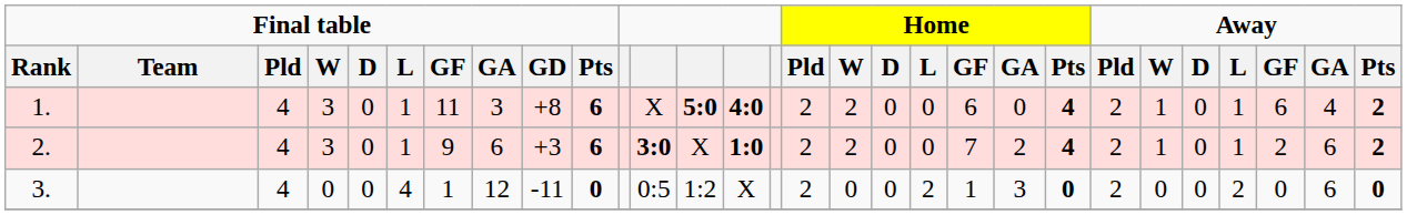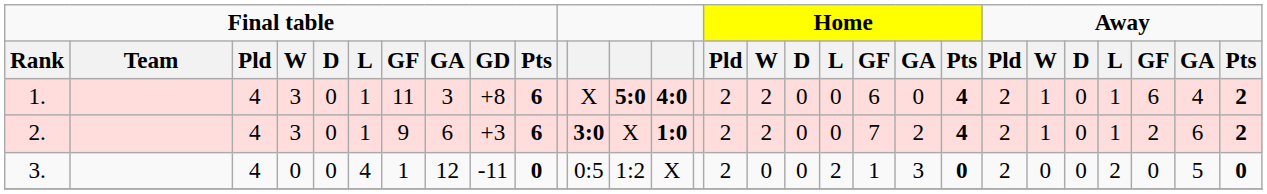 <table class="wikitable">
 <tr>
 <td colspan=10 align=center><strong>Final table</strong></td>
 <td colspan=5></td>
 <td colspan=7 align=center bgcolor=yellow><strong>Home</strong></td>
 <td colspan=7 align=center><strong>Away</strong></td>
 </tr>
 <tr>
 <th bgcolor="#efefef">Rank</th>
 <th bgcolor="#efefef" width="160">Team</th>
 <th bgcolor="#efefef" width="20">Pld</th>
 <th bgcolor="#efefef" width="20">W</th>
 <th bgcolor="#efefef" width="20">D</th>
 <th bgcolor="#efefef" width="20">L</th>
 <th bgcolor="#efefef" width="20">GF</th>
 <th bgcolor="#efefef" width="20">GA</th>
 <th bgcolor="#efefef" width="20">GD</th>
 <th bgcolor="#efefef" width="20">Pts</th>
 <th bgcolor="#efefef"></th>
 <th bgcolor="#efefef" width="20"></th>
 <th bgcolor="#efefef" width="20"></th>
 <th bgcolor="#efefef" width="20"></th>
 <th bgcolor="#efefef"></th>
 <th bgcolor="#efefef" width="20">Pld</th>
 <th bgcolor="#efefef" width="20">W</th>
 <th bgcolor="#efefef" width="20">D</th>
 <th bgcolor="#efefef" width="20">L</th>
 <th bgcolor="#efefef" width="20">GF</th>
 <th bgcolor="#efefef" width="20">GA</th>
 <th bgcolor="#efefef" width="20">Pts</th>
 <th bgcolor="#efefef" width="20">Pld</th>
 <th bgcolor="#efefef" width="20">W</th>
 <th bgcolor="#efefef" width="20">D</th>
 <th bgcolor="#efefef" width="20">L</th>
 <th bgcolor="#efefef" width="20">GF</th>
 <th bgcolor="#efefef" width="20">GA</th>
 <th bgcolor="#efefef" width="20">Pts</th>
 </tr>
 <tr align=center bgcolor=#ffdddd>
 <td>1.</td>
 <td align=left></td>
 <td>4</td>
 <td>3</td>
 <td>0</td>
 <td>1</td>
 <td>11</td>
 <td>3</td>
 <td>+8</td>
 <td><strong>6</strong></td>
 <td></td>
 <td>X</td>
 <td><strong>5:0</strong></td>
 <td><strong>4:0</strong></td>
 <td></td>
 <td>2</td>
 <td>2</td>
 <td>0</td>
 <td>0</td>
 <td>6</td>
 <td>0</td>
 <td><strong>4</strong></td>
 <td>2</td>
 <td>1</td>
 <td>0</td>
 <td>1</td>
 <td>6</td>
 <td>4</td>
 <td><strong>2</strong></td>
 </tr>
 <tr align=center bgcolor=#ffdddd>
 <td>2.</td>
 <td align=left></td>
 <td>4</td>
 <td>3</td>
 <td>0</td>
 <td>1</td>
 <td>9</td>
 <td>6</td>
 <td>+3</td>
 <td><strong>6</strong></td>
 <td></td>
 <td><strong>3:0</strong></td>
 <td>X</td>
 <td><strong>1:0</strong></td>
 <td></td>
 <td>2</td>
 <td>2</td>
 <td>0</td>
 <td>0</td>
 <td>7</td>
 <td>2</td>
 <td><strong>4</strong></td>
 <td>2</td>
 <td>1</td>
 <td>0</td>
 <td>1</td>
 <td>2</td>
 <td>6</td>
 <td><strong>2</strong></td>
 </tr>
 <tr align=center>
 <td>3.</td>
 <td align=left></td>
 <td>4</td>
 <td>0</td>
 <td>0</td>
 <td>4</td>
 <td>1</td>
 <td>12</td>
 <td>-11</td>
 <td><strong>0</strong></td>
 <td></td>
 <td>0:5</td>
 <td>1:2</td>
 <td>X</td>
 <td></td>
 <td>2</td>
 <td>0</td>
 <td>0</td>
 <td>2</td>
 <td>1</td>
 <td>3</td>
 <td><strong>0</strong></td>
 <td>2</td>
 <td>0</td>
 <td>0</td>
 <td>2</td>
 <td>0</td>
-<td>6</td>
+<td>5</td>
 <td><strong>0</strong></td>
 </tr>
 <tr align=center>
 </tr>
 </table>
